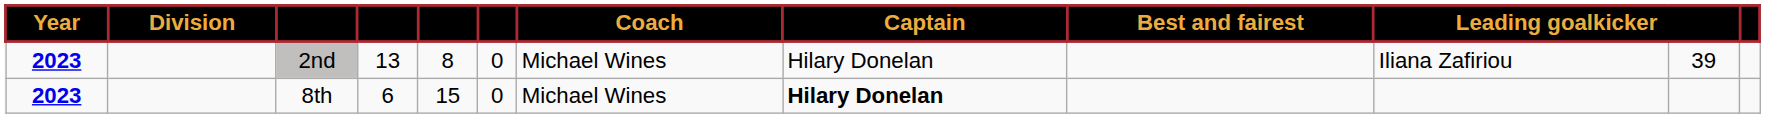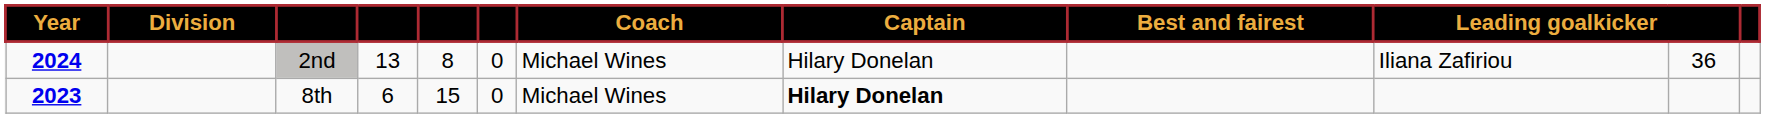 <table class="wikitable"; style="width:100%;">
 <tr>
 <th style="background:#000000; color:#ECAD3F; border:solid #AD2A33 2px">Year</th>
 <th style="background:#000000; color:#ECAD3F; border:solid #AD2A33 2px">Division</th>
 <th style="background:#000000; color:#ECAD3F; border:solid #AD2A33 2px"></th>
 <th style="background:#000000; color:#ECAD3F; border:solid #AD2A33 2px"></th>
 <th style="background:#000000; color:#ECAD3F; border:solid #AD2A33 2px"></th>
 <th style="background:#000000; color:#ECAD3F; border:solid #AD2A33 2px"></th>
 <th style="background:#000000; color:#ECAD3F; border:solid #AD2A33 2px">Coach</th>
 <th style="background:#000000; color:#ECAD3F; border:solid #AD2A33 2px">Captain</th>
 <th style="background:#000000; color:#ECAD3F; border:solid #AD2A33 2px">Best and fairest</th>
 <th colspan=2; style="background:#000000; color:#ECAD3F; border:solid #AD2A33 2px">Leading goalkicker</th>
 <th style="background:#000000; color:#ECAD3F; border:solid #AD2A33 2px"></th>
 </tr>
 <tr>
-<td align=center><strong><a href='#'>2023</a></strong></td>
+<td align=center><strong><a href='#'>2024</a></strong></td>
 <td align=center></td>
 <td style=background:#C0BFBD; align=center>2nd</td>
 <td align=center>13</td>
 <td align=center>8</td>
 <td align=center>0</td>
 <td>Michael Wines</td>
 <td>Hilary Donelan</td>
 <td></td>
 <td>Iliana Zafiriou</td>
-<td align=center>39</td>
+<td align=center>36</td>
 <td align=center></td>
 </tr>
 <tr>
 <td align=center><strong><a href='#'>2023</a></strong></td>
 <td align=center></td>
 <td align=center>8th</td>
 <td align=center>6</td>
 <td align=center>15</td>
 <td align=center>0</td>
 <td>Michael Wines</td>
 <td><strong>Hilary Donelan</strong></td>
 <td></td>
 <td></td>
 <td align=center></td>
 <td align=center></td>
 </tr>
 </table>
